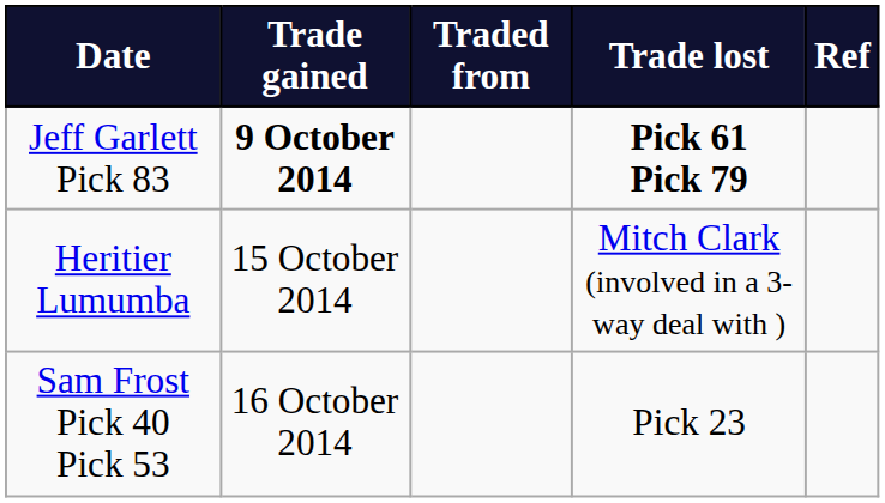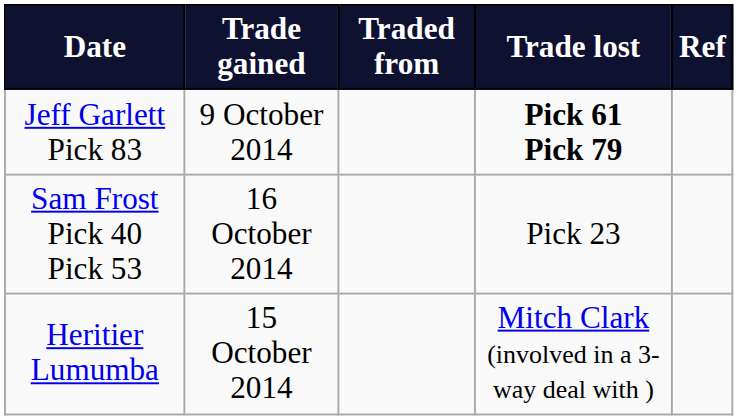 <table class="wikitable" style="text-align:center; font-size:100%; width:60%;">
 <tr style="color:#FFFFFF;">
 <th style="background:#0F1131; border: solid black 1px;">Date</th>
 <th style="background:#0F1131; border: solid black 1px;">Trade gained</th>
 <th style="background:#0F1131; border: solid black 1px;">Traded from</th>
 <th style="background:#0F1131; border: solid black 1px;">Trade lost</th>
 <th style="background:#0F1131; border: solid black 1px;">Ref</th>
 </tr>
 <tr>
 <td><a href='#'>Jeff Garlett</a> <br> Pick 83</td>
-<td><strong>9 October 2014</strong></td>
+<td>9 October 2014</td>
 <td></td>
 <td><strong>Pick 61 <br> Pick 79</strong></td>
+<td></td>
+</tr>
+<tr>
+<td><a href='#'>Sam Frost</a><br> Pick 40 <br> Pick 53</td>
+<td>16 October 2014</td>
+<td></td>
+<td>Pick 23</td>
 <td></td>
 </tr>
 <tr>
 <td><a href='#'>Heritier Lumumba</a></td>
 <td>15 October 2014</td>
 <td></td>
 <td><a href='#'>Mitch Clark</a><br><small>(involved in a 3-way deal with )</small></td>
 <td></td>
 </tr>
-<tr>
-<td><a href='#'>Sam Frost</a><br> Pick 40 <br> Pick 53</td>
-<td>16 October 2014</td>
-<td></td>
-<td>Pick 23</td>
-<td></td>
-</tr>
 </table>
